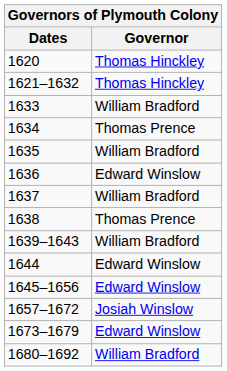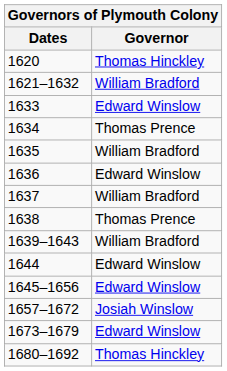 <table class="wikitable" style="float:left; margin-right:1em">
 <tr>
 <th colspan=3>Governors of Plymouth Colony</th>
 </tr>
 <tr>
 <th>Dates</th>
 <th>Governor</th>
 </tr>
 <tr>
 <td>1620</td>
 <td><a href='#'>Thomas Hinckley</a></td>
 </tr>
 <tr>
 <td>1621–1632</td>
-<td><a href='#'>Thomas Hinckley</a></td>
+<td><a href='#'>William Bradford</a></td>
 </tr>
 <tr>
 <td>1633</td>
-<td>William Bradford</td>
+<td><a href='#'>Edward Winslow</a></td>
 </tr>
 <tr>
 <td>1634</td>
 <td>Thomas Prence</td>
 </tr>
 <tr>
 <td>1635</td>
 <td>William Bradford</td>
 </tr>
 <tr>
 <td>1636</td>
 <td>Edward Winslow</td>
 </tr>
 <tr>
 <td>1637</td>
 <td>William Bradford</td>
 </tr>
 <tr>
 <td>1638</td>
 <td>Thomas Prence</td>
 </tr>
 <tr>
 <td>1639–1643</td>
 <td>William Bradford</td>
 </tr>
 <tr>
 <td>1644</td>
 <td>Edward Winslow</td>
 </tr>
 <tr>
 <td>1645–1656</td>
 <td><a href='#'>Edward Winslow</a></td>
 </tr>
 <tr>
 <td>1657–1672</td>
 <td><a href='#'>Josiah Winslow</a></td>
 </tr>
 <tr>
 <td>1673–1679</td>
 <td><a href='#'>Edward Winslow</a></td>
 </tr>
 <tr>
 <td>1680–1692</td>
-<td><a href='#'>William Bradford</a></td>
+<td><a href='#'>Thomas Hinckley</a></td>
 </tr>
 </table>
